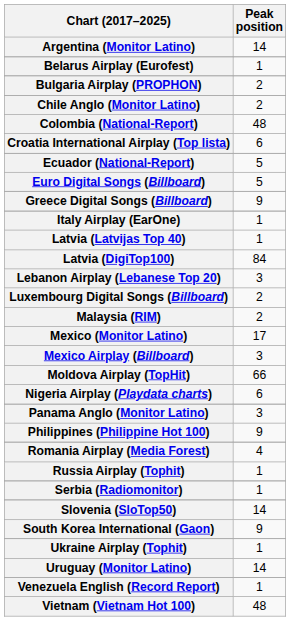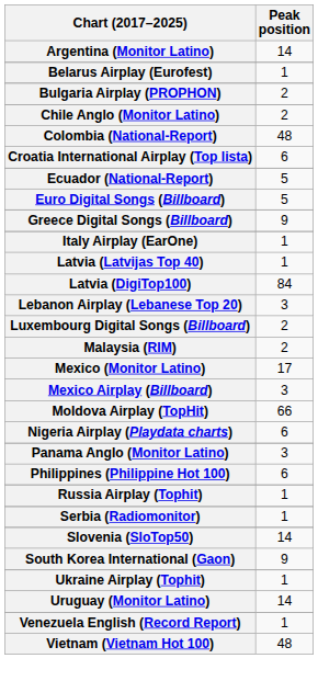 <table class="wikitable sortable plainrowheaders" style="text-align:center">
 <tr>
 <th scope="col">Chart (2017–2025)</th>
 <th scope="col">Peak<br> position</th>
 </tr>
 <tr>
 <th scope="row">Argentina (<a href='#'>Monitor Latino</a>)</th>
 <td>14</td>
 </tr>
 <tr>
 </tr>
 <tr>
 </tr>
 <tr>
 <th scope="row">Belarus Airplay (Eurofest)</th>
 <td>1</td>
 </tr>
 <tr>
 </tr>
 <tr>
 </tr>
 <tr>
 <th scope="row">Bulgaria Airplay (<a href='#'>PROPHON</a>)</th>
 <td>2</td>
 </tr>
 <tr>
 </tr>
 <tr>
 </tr>
 <tr>
 <th scope="row">Chile Anglo (<a href='#'>Monitor Latino</a>)</th>
 <td>2</td>
 </tr>
 <tr>
 <th scope="row">Colombia (<a href='#'>National-Report</a>)</th>
 <td>48</td>
 </tr>
 <tr>
 <th scope="row">Croatia International Airplay (<a href='#'>Top lista</a>)</th>
 <td>6</td>
 </tr>
 <tr>
 </tr>
 <tr>
 </tr>
 <tr>
 </tr>
 <tr>
 <th scope="row">Ecuador (<a href='#'>National-Report</a>)</th>
 <td>5</td>
 </tr>
 <tr>
 <th scope="row"><a href='#'>Euro Digital Songs</a> (<em><a href='#'>Billboard</a></em>)</th>
 <td>5</td>
 </tr>
 <tr>
 </tr>
 <tr>
 </tr>
 <tr>
 <th scope="row">Greece Digital Songs (<em><a href='#'>Billboard</a></em>)</th>
 <td>9</td>
 </tr>
 <tr>
 </tr>
 <tr>
 </tr>
 <tr>
 </tr>
 <tr>
 </tr>
 <tr>
 </tr>
 <tr>
 </tr>
 <tr>
 </tr>
 <tr>
 <th scope="row">Italy Airplay (EarOne)</th>
 <td>1</td>
 </tr>
 <tr>
 <th scope="row">Latvia (<a href='#'>Latvijas Top 40</a>)</th>
 <td>1</td>
 </tr>
 <tr>
 <th scope="row">Latvia (<a href='#'>DigiTop100</a>)</th>
 <td>84</td>
 </tr>
 <tr>
 <th scope="row">Lebanon Airplay (<a href='#'>Lebanese Top 20</a>)</th>
 <td>3</td>
 </tr>
 <tr>
 <th scope="row">Luxembourg Digital Songs (<em><a href='#'>Billboard</a></em>)</th>
 <td>2</td>
 </tr>
 <tr>
 <th scope="row">Malaysia (<a href='#'>RIM</a>)</th>
 <td>2</td>
 </tr>
 <tr>
 <th scope="row">Mexico (<a href='#'>Monitor Latino</a>)</th>
 <td>17</td>
 </tr>
 <tr>
 <th scope="row"><a href='#'>Mexico Airplay</a> (<em><a href='#'>Billboard</a></em>)</th>
 <td>3</td>
 </tr>
 <tr>
 <th scope="row">Moldova Airplay (<a href='#'>TopHit</a>)</th>
 <td>66</td>
 </tr>
 <tr>
 <th scope="row">Nigeria Airplay (<em><a href='#'>Playdata charts</a></em>)</th>
 <td>6</td>
 </tr>
 <tr>
 </tr>
 <tr>
 </tr>
 <tr>
 </tr>
 <tr>
 </tr>
 <tr>
 <th scope="row">Panama Anglo (<a href='#'>Monitor Latino</a>)</th>
 <td>3</td>
 </tr>
 <tr>
 <th scope="row">Philippines (<a href='#'>Philippine Hot 100</a>)</th>
-<td>9</td>
+<td>6</td>
 </tr>
 <tr>
 </tr>
 <tr>
-</tr>
-<tr>
-<th scope="row">Romania Airplay (<a href='#'>Media Forest</a>)</th>
-<td>4</td>
 </tr>
 <tr>
 <th scope="row">Russia Airplay (<a href='#'>Tophit</a>)</th>
 <td>1</td>
 </tr>
 <tr>
 </tr>
 <tr>
 <th scope="row">Serbia (<a href='#'>Radiomonitor</a>)</th>
 <td>1</td>
 </tr>
 <tr>
 </tr>
 <tr>
 </tr>
 <tr>
 <th scope="row">Slovenia (<a href='#'>SloTop50</a>)</th>
 <td>14</td>
 </tr>
 <tr>
 <th scope="row">South Korea International (<a href='#'>Gaon</a>)</th>
 <td>9</td>
 </tr>
 <tr>
 </tr>
 <tr>
 </tr>
 <tr>
 </tr>
 <tr>
 </tr>
 <tr>
 <th scope="row">Ukraine Airplay (<a href='#'>Tophit</a>)</th>
 <td>1</td>
 </tr>
 <tr>
 <th scope="row">Uruguay (<a href='#'>Monitor Latino</a>)</th>
 <td>14</td>
 </tr>
 <tr>
 </tr>
 <tr>
 </tr>
 <tr>
 </tr>
 <tr>
 </tr>
 <tr>
 </tr>
 <tr>
 </tr>
 <tr>
 </tr>
 <tr>
 </tr>
 <tr>
 <th scope="row">Venezuela English (<a href='#'>Record Report</a>)</th>
 <td>1</td>
 </tr>
 <tr>
 <th scope="row">Vietnam (<a href='#'>Vietnam Hot 100</a>)</th>
 <td>48</td>
 </tr>
 </table>
